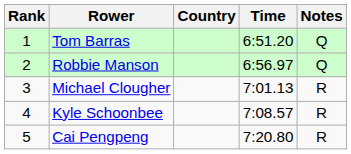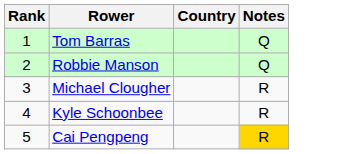 <table class="wikitable" style="text-align:center">
 <tr>
 <th>Rank</th>
 <th>Rower</th>
 <th>Country</th>
-<th>Time</th>
 <th>Notes</th>
 </tr>
 <tr bgcolor=ccffcc>
 <td>1</td>
 <td align="left"><a href='#'>Tom Barras</a></td>
 <td align="left"></td>
-<td>6:51.20</td>
 <td>Q</td>
 </tr>
 <tr bgcolor=ccffcc>
 <td>2</td>
 <td align="left"><a href='#'>Robbie Manson</a></td>
 <td align="left"></td>
-<td>6:56.97</td>
 <td>Q</td>
 </tr>
 <tr>
 <td>3</td>
 <td align="left"><a href='#'>Michael Clougher</a></td>
 <td align="left"></td>
-<td>7:01.13</td>
 <td>R</td>
 </tr>
 <tr>
 <td>4</td>
 <td align="left"><a href='#'>Kyle Schoonbee</a></td>
 <td align="left"></td>
-<td>7:08.57</td>
 <td>R</td>
 </tr>
 <tr>
 <td>5</td>
 <td align="left"><a href='#'>Cai Pengpeng</a></td>
 <td align="left"></td>
-<td>7:20.80</td>
-<td>R</td>
+<td style="background: gold;">R</td>
 </tr>
 </table>
